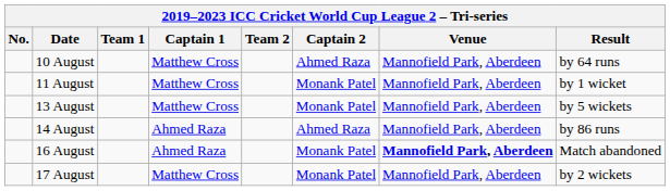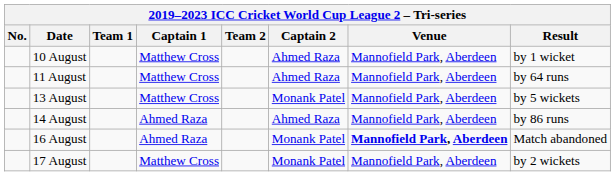 <table class="wikitable">
 <tr>
 <th colspan="9"><a href='#'>2019–2023 ICC Cricket World Cup League 2</a> – Tri-series</th>
 </tr>
 <tr>
 <th>No.</th>
 <th>Date</th>
 <th>Team 1</th>
 <th>Captain 1</th>
 <th>Team 2</th>
 <th>Captain 2</th>
 <th>Venue</th>
 <th>Result</th>
 </tr>
 <tr>
 <td></td>
 <td>10 August</td>
 <td></td>
 <td><a href='#'>Matthew Cross</a></td>
 <td></td>
 <td><a href='#'>Ahmed Raza</a></td>
 <td><a href='#'>Mannofield Park</a>, <a href='#'>Aberdeen</a></td>
-<td> by 64 runs</td>
+<td> by 1 wicket</td>
 </tr>
 <tr>
 <td></td>
 <td>11 August</td>
 <td></td>
 <td><a href='#'>Matthew Cross</a></td>
 <td></td>
-<td><a href='#'>Monank Patel</a></td>
+<td><a href='#'>Ahmed Raza</a></td>
 <td><a href='#'>Mannofield Park</a>, <a href='#'>Aberdeen</a></td>
-<td> by 1 wicket</td>
+<td> by 64 runs</td>
 </tr>
 <tr>
 <td></td>
 <td>13 August</td>
 <td></td>
 <td><a href='#'>Matthew Cross</a></td>
 <td></td>
 <td><a href='#'>Monank Patel</a></td>
 <td><a href='#'>Mannofield Park</a>, <a href='#'>Aberdeen</a></td>
 <td> by 5 wickets</td>
 </tr>
 <tr>
 <td></td>
 <td>14 August</td>
 <td></td>
 <td><a href='#'>Ahmed Raza</a></td>
 <td></td>
 <td><a href='#'>Ahmed Raza</a></td>
 <td><a href='#'>Mannofield Park</a>, <a href='#'>Aberdeen</a></td>
 <td> by 86 runs</td>
 </tr>
 <tr>
 <td></td>
 <td>16 August</td>
 <td></td>
 <td><a href='#'>Ahmed Raza</a></td>
 <td></td>
 <td><a href='#'>Monank Patel</a></td>
 <td><strong><a href='#'>Mannofield Park</a>, <a href='#'>Aberdeen</a></strong></td>
 <td>Match abandoned</td>
 </tr>
 <tr>
 <td></td>
 <td>17 August</td>
 <td></td>
 <td><a href='#'>Matthew Cross</a></td>
 <td></td>
 <td><a href='#'>Monank Patel</a></td>
 <td><a href='#'>Mannofield Park</a>, <a href='#'>Aberdeen</a></td>
 <td> by 2 wickets</td>
 </tr>
 </table>
